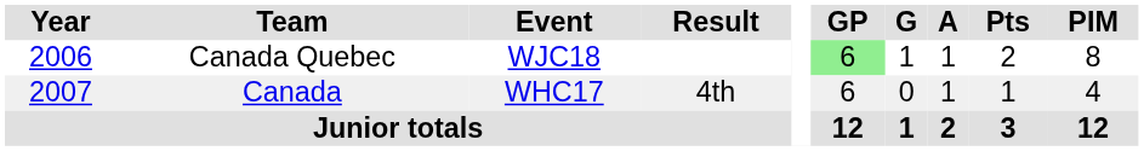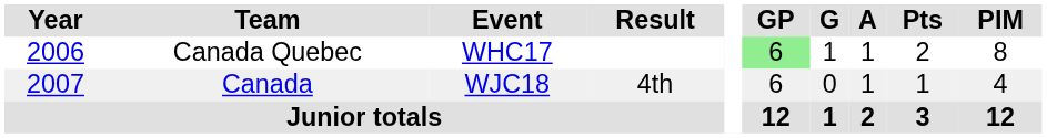 <table border="0" cellpadding="1" cellspacing="0" style="text-align:center; width:40em">
 <tr ALIGN="center" bgcolor="#e0e0e0">
 <th>Year</th>
 <th>Team</th>
 <th>Event</th>
 <th>Result</th>
 <th rowspan="99" bgcolor="#ffffff"> </th>
 <th>GP</th>
 <th>G</th>
 <th>A</th>
 <th>Pts</th>
 <th>PIM</th>
 </tr>
 <tr ALIGN="center">
 <td><a href='#'>2006</a></td>
 <td>Canada Quebec</td>
-<td><a href='#'>WJC18</a></td>
+<td><a href='#'>WHC17</a></td>
 <td></td>
 <td style="background: lightgreen;">6</td>
 <td>1</td>
 <td>1</td>
 <td>2</td>
 <td>8</td>
 </tr>
 <tr ALIGN="center" bgcolor="#f0f0f0">
 <td><a href='#'>2007</a></td>
 <td><a href='#'>Canada</a></td>
-<td><a href='#'>WHC17</a></td>
+<td><a href='#'>WJC18</a></td>
 <td>4th</td>
 <td>6</td>
 <td>0</td>
 <td>1</td>
 <td>1</td>
 <td>4</td>
 </tr>
 <tr bgcolor="#e0e0e0">
 <th colspan="4">Junior totals</th>
 <th>12</th>
 <th>1</th>
 <th>2</th>
 <th>3</th>
 <th>12</th>
 </tr>
 </table>
